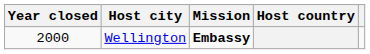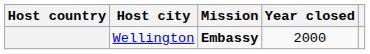 <table class="wikitable plainrowheaders" style="text-align:center;">
 <tr>
-<th scope="col">Year closed</th>
+<th scope="col">Host country</th>
 <th scope="col">Host city</th>
 <th scope="col">Mission</th>
-<th scope="col">Host country</th>
+<th scope="col">Year closed</th>
 <th scope="col"></th>
 </tr>
 <tr>
-<td>2000</td>
+<th scope="row"></th>
 <td><a href='#'>Wellington</a></td>
 <td><strong>Embassy</strong></td>
-<th scope="row"></th>
+<td>2000</td>
 <td></td>
 </tr>
 </table>
